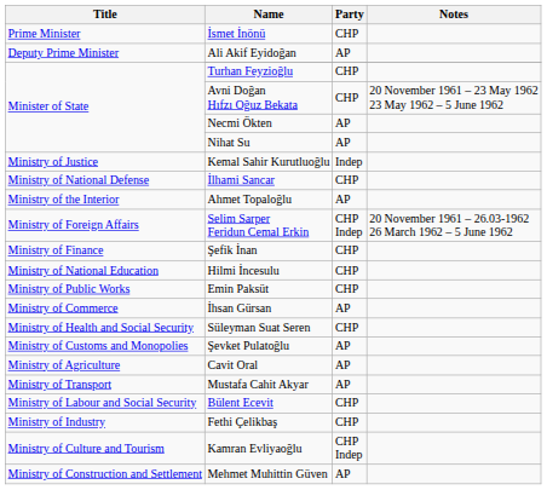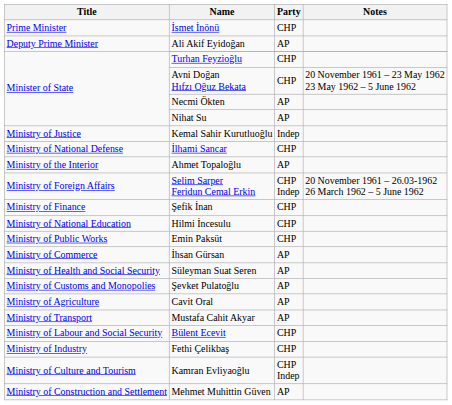 <table class="wikitable">
 <tr>
 <th>Title</th>
 <th>Name</th>
 <th>Party</th>
 <th>Notes</th>
 </tr>
 <tr>
 <td><a href='#'>Prime Minister</a></td>
 <td><a href='#'>İsmet İnönü</a></td>
 <td>CHP</td>
 <td></td>
 </tr>
 <tr>
 <td><a href='#'>Deputy Prime Minister</a></td>
 <td>Ali Akif Eyidoğan</td>
 <td>AP</td>
 <td></td>
 </tr>
 <tr>
 <td rowspan="5" style="text-align:left;"><a href='#'>Minister of State</a></td>
 </tr>
 <tr>
 <td><a href='#'>Turhan Feyzioğlu</a></td>
 <td>CHP</td>
 <td></td>
 </tr>
 <tr>
 <td>Avni Doğan<br><a href='#'>Hıfzı Oğuz Bekata</a></td>
 <td>CHP</td>
 <td>20 November 1961 – 23 May 1962<br>23 May 1962 – 5 June 1962</td>
 </tr>
 <tr>
 <td>Necmi Ökten</td>
 <td>AP</td>
 <td></td>
 </tr>
 <tr>
 <td>Nihat Su</td>
 <td>AP</td>
 <td></td>
 </tr>
 <tr>
 <td><a href='#'>Ministry of Justice</a></td>
 <td>Kemal Sahir Kurutluoğlu</td>
 <td>Indep</td>
 <td></td>
 </tr>
 <tr>
 <td><a href='#'>Ministry of National Defense</a></td>
 <td><a href='#'>İlhami Sancar</a></td>
 <td>CHP</td>
 <td></td>
 </tr>
 <tr>
 <td><a href='#'>Ministry of the Interior</a></td>
 <td>Ahmet Topaloğlu</td>
 <td>AP</td>
 <td></td>
 </tr>
 <tr>
 <td><a href='#'>Ministry of Foreign Affairs</a></td>
 <td><a href='#'>Selim Sarper</a><br><a href='#'>Feridun Cemal Erkin</a></td>
 <td>CHP<br>Indep</td>
 <td>20 November 1961 – 26.03-1962<br>26 March 1962 – 5 June 1962</td>
 </tr>
 <tr>
 <td><a href='#'>Ministry of Finance</a></td>
 <td>Şefik İnan</td>
 <td>CHP</td>
 <td></td>
 </tr>
 <tr>
 <td><a href='#'>Ministry of National Education</a></td>
 <td>Hilmi İncesulu</td>
 <td>CHP</td>
 <td></td>
 </tr>
 <tr>
 <td><a href='#'>Ministry of Public Works</a></td>
 <td>Emin Paksüt</td>
 <td>CHP</td>
 <td></td>
 </tr>
 <tr>
 <td><a href='#'>Ministry of Commerce</a></td>
 <td>İhsan Gürsan</td>
 <td>AP</td>
 <td></td>
 </tr>
 <tr>
 <td><a href='#'>Ministry of Health and Social Security</a></td>
 <td>Süleyman Suat Seren</td>
-<td>CHP</td>
+<td>AP</td>
 <td></td>
 </tr>
 <tr>
 <td><a href='#'>Ministry of Customs and Monopolies</a></td>
 <td>Şevket Pulatoğlu</td>
 <td>AP</td>
 <td></td>
 </tr>
 <tr>
 <td><a href='#'>Ministry of Agriculture</a></td>
 <td>Cavit Oral</td>
 <td>AP</td>
 <td></td>
 </tr>
 <tr>
 <td><a href='#'>Ministry of Transport</a></td>
 <td>Mustafa Cahit Akyar</td>
 <td>AP</td>
 <td></td>
 </tr>
 <tr>
 <td><a href='#'>Ministry of Labour and Social Security</a></td>
 <td><a href='#'>Bülent Ecevit</a></td>
 <td>CHP</td>
 <td></td>
 </tr>
 <tr>
 <td><a href='#'>Ministry of Industry</a></td>
 <td>Fethi Çelikbaş</td>
 <td>CHP</td>
 <td></td>
 </tr>
 <tr>
 <td><a href='#'>Ministry of Culture and Tourism</a></td>
 <td>Kamran Evliyaoğlu</td>
 <td>CHP<br>Indep</td>
 <td></td>
 </tr>
 <tr>
 <td><a href='#'>Ministry of Construction and Settlement</a></td>
 <td>Mehmet Muhittin Güven</td>
 <td>AP</td>
 <td></td>
 </tr>
 </table>
